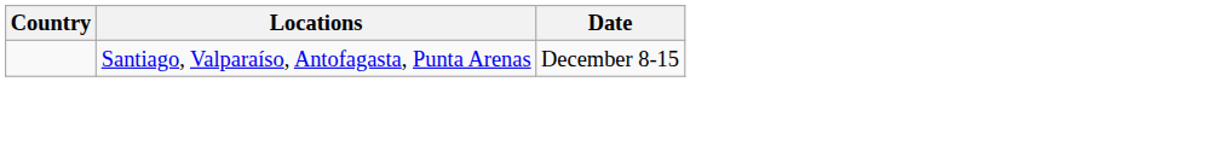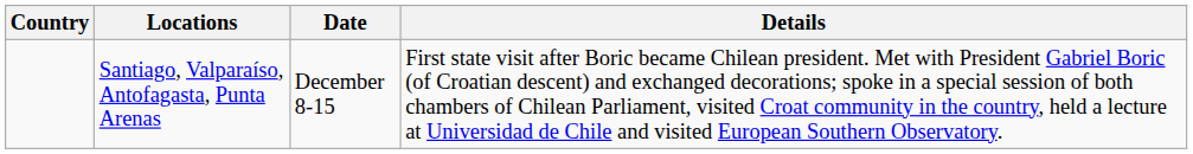 <table class="wikitable">
 <tr>
 <th>Country</th>
 <th>Locations</th>
 <th>Date</th>
+<th>Details</th>
 </tr>
 <tr>
 <td></td>
 <td><a href='#'>Santiago</a>, <a href='#'>Valparaíso</a>, <a href='#'>Antofagasta</a>, <a href='#'>Punta Arenas</a></td>
 <td>December 8-15</td>
+<td>First state visit after Boric became Chilean president. Met with President <a href='#'>Gabriel Boric</a> (of Croatian descent) and exchanged decorations; spoke in a special session of both chambers of Chilean Parliament, visited <a href='#'>Croat community in the country</a>, held a lecture at <a href='#'>Universidad de Chile</a> and visited <a href='#'>European Southern Observatory</a>.</td>
 </tr>
 </table>
